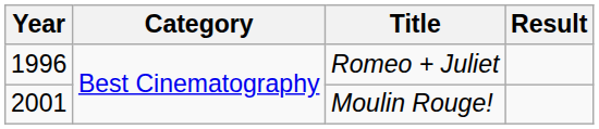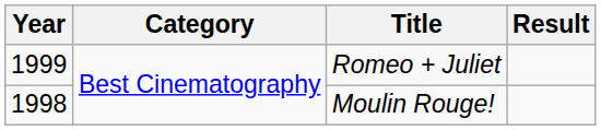 <table class="wikitable">
 <tr>
 <th>Year</th>
 <th>Category</th>
 <th>Title</th>
 <th>Result</th>
 </tr>
 <tr>
-<td>1996</td>
+<td>1999</td>
 <td rowspan=2><a href='#'>Best Cinematography</a></td>
 <td><em>Romeo + Juliet</em></td>
 <td></td>
 </tr>
 <tr>
-<td>2001</td>
+<td>1998</td>
 <td><em>Moulin Rouge!</em></td>
 <td></td>
 </tr>
 </table>
